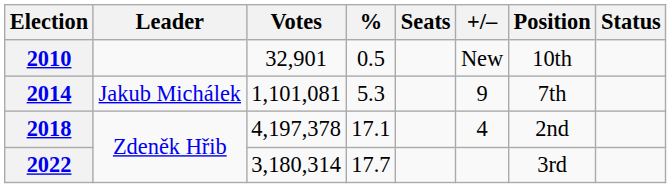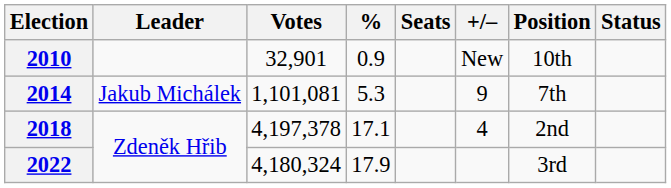 <table class="wikitable" style="text-align:center">
 <tr>
 <th>Election</th>
 <th>Leader</th>
 <th>Votes</th>
 <th>%</th>
 <th>Seats</th>
 <th>+/–</th>
 <th>Position</th>
 <th>Status</th>
 </tr>
 <tr>
 <th><a href='#'>2010</a></th>
 <td></td>
 <td>32,901</td>
-<td>0.5</td>
+<td>0.9</td>
 <td></td>
 <td>New</td>
 <td> 10th</td>
 <td></td>
 </tr>
 <tr>
 <th><a href='#'>2014</a></th>
 <td><a href='#'>Jakub Michálek</a></td>
 <td>1,101,081</td>
 <td>5.3</td>
 <td></td>
 <td> 9</td>
 <td> 7th</td>
 <td></td>
 </tr>
 <tr>
 <th><a href='#'>2018</a></th>
 <td rowspan=2><a href='#'>Zdeněk Hřib</a></td>
 <td>4,197,378</td>
 <td>17.1</td>
 <td></td>
 <td> 4</td>
 <td> 2nd</td>
 <td></td>
 </tr>
 <tr>
 <th><a href='#'>2022</a></th>
-<td>3,180,314</td>
-<td>17.7</td>
+<td>4,180,324</td>
+<td>17.9</td>
 <td></td>
 <td></td>
 <td> 3rd</td>
 <td></td>
 </tr>
 </table>
